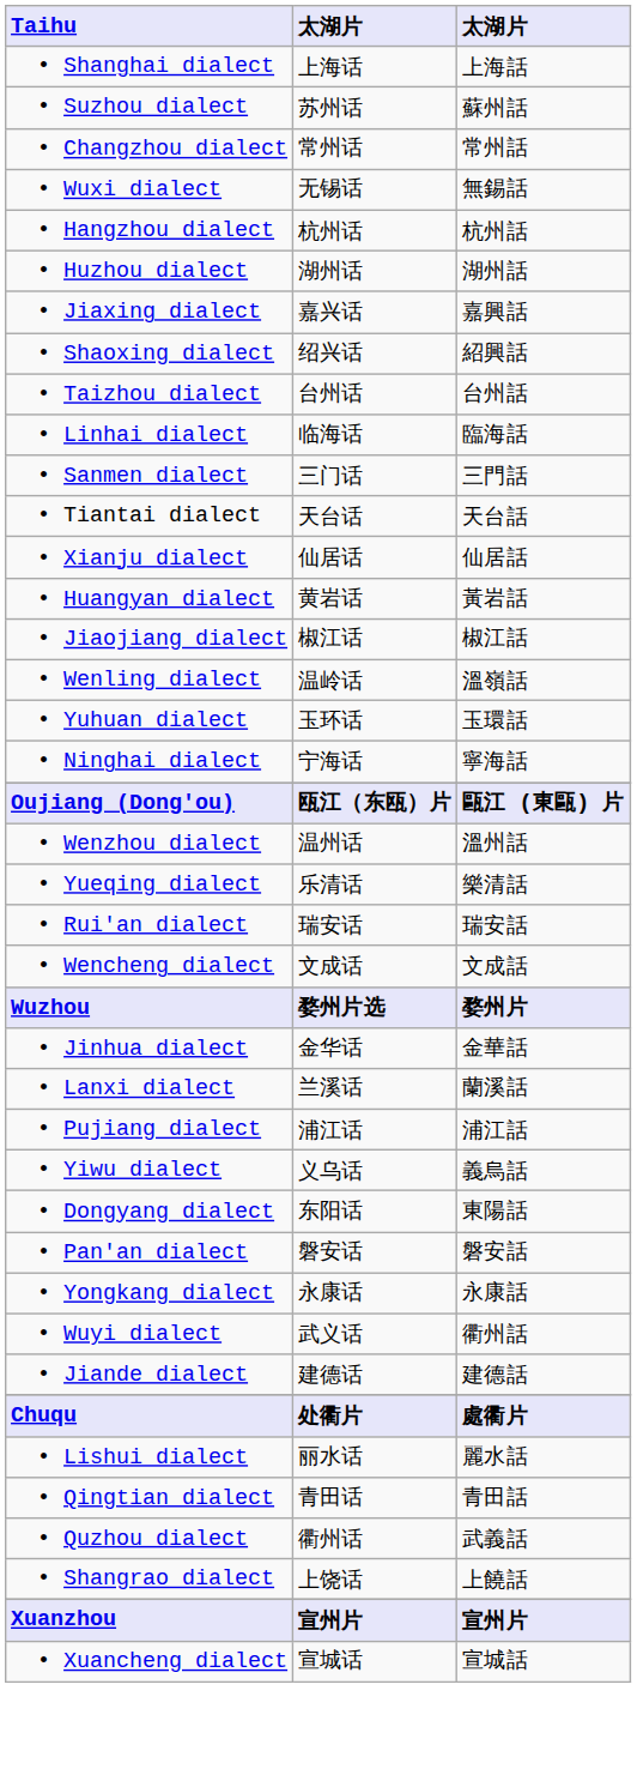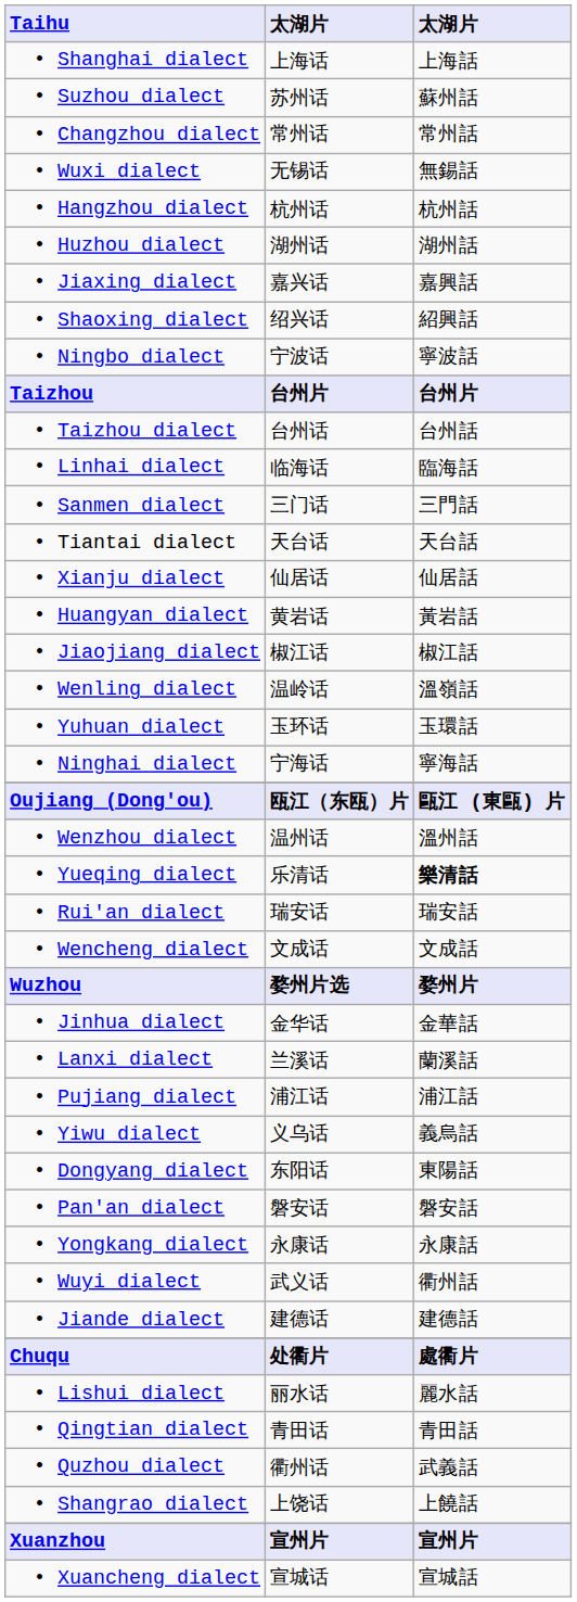 <table class="wikitable">
 <tr bgcolor="E6E6FA">
 <td><strong><a href='#'>Taihu</a></strong></td>
 <td><strong>太湖片</strong></td>
 <td><strong>太湖片</strong></td>
 </tr>
 <tr>
 <td>  • <a href='#'>Shanghai dialect</a></td>
 <td>上海话</td>
 <td>上海話</td>
 </tr>
 <tr>
 <td>  • <a href='#'>Suzhou dialect</a></td>
 <td>苏州话</td>
 <td>蘇州話</td>
 </tr>
 <tr>
 <td>  • <a href='#'>Changzhou dialect</a></td>
 <td>常州话</td>
 <td>常州話</td>
 </tr>
 <tr>
 <td>  • <a href='#'>Wuxi dialect</a></td>
 <td>无锡话</td>
 <td>無錫話</td>
 </tr>
 <tr>
 <td>  • <a href='#'>Hangzhou dialect</a></td>
 <td>杭州话</td>
 <td>杭州話</td>
 </tr>
 <tr>
 <td>  • <a href='#'>Huzhou dialect</a></td>
 <td>湖州话</td>
 <td>湖州話</td>
 </tr>
 <tr>
 <td>  • <a href='#'>Jiaxing dialect</a></td>
 <td>嘉兴话</td>
 <td>嘉興話</td>
 </tr>
 <tr>
 <td>  • <a href='#'>Shaoxing dialect</a></td>
 <td>绍兴话</td>
 <td>紹興話</td>
+</tr>
+<tr>
+<td>  • <a href='#'>Ningbo dialect</a></td>
+<td>宁波话</td>
+<td>寧波話</td>
+</tr>
+<tr bgcolor="E6E6FA">
+<td><strong><a href='#'>Taizhou</a></strong></td>
+<td><strong>台州片</strong></td>
+<td><strong>台州片</strong></td>
 </tr>
 <tr>
 <td>  • <a href='#'>Taizhou dialect</a></td>
 <td>台州话</td>
 <td>台州話</td>
 </tr>
 <tr>
 <td>  • <a href='#'>Linhai dialect</a></td>
 <td>临海话</td>
 <td>臨海話</td>
 </tr>
 <tr>
 <td>  • <a href='#'>Sanmen dialect</a></td>
 <td>三门话</td>
 <td>三門話</td>
 </tr>
 <tr>
 <td>  • Tiantai dialect</td>
 <td>天台话</td>
 <td>天台話</td>
 </tr>
 <tr>
 <td>  • <a href='#'>Xianju dialect</a></td>
 <td>仙居话</td>
 <td>仙居話</td>
 </tr>
 <tr>
 <td>  • <a href='#'>Huangyan dialect</a></td>
 <td>黄岩话</td>
 <td>黃岩話</td>
 </tr>
 <tr>
 <td>  • <a href='#'>Jiaojiang dialect</a></td>
 <td>椒江话</td>
 <td>椒江話</td>
 </tr>
 <tr>
 <td>  • <a href='#'>Wenling dialect</a></td>
 <td>温岭话</td>
 <td>溫嶺話</td>
 </tr>
 <tr>
 <td>  • <a href='#'>Yuhuan dialect</a></td>
 <td>玉环话</td>
 <td>玉環話</td>
 </tr>
 <tr>
 <td>  • <a href='#'>Ninghai dialect</a></td>
 <td>宁海话</td>
 <td>寧海話</td>
 </tr>
 <tr>
 </tr>
 <tr bgcolor="E6E6FA">
 <td><strong><a href='#'>Oujiang (Dong'ou)</a></strong></td>
 <td><strong>瓯江（东瓯）片</strong></td>
 <td><strong>甌江 (東甌) 片</strong></td>
 </tr>
 <tr>
 <td>  • <a href='#'>Wenzhou dialect</a></td>
 <td>温州话</td>
 <td>溫州話</td>
 </tr>
 <tr>
 <td>  • <a href='#'>Yueqing dialect</a></td>
 <td>乐清话</td>
-<td>樂清話</td>
+<td><strong>樂清話</strong></td>
 </tr>
 <tr>
 <td>  • <a href='#'>Rui'an dialect</a></td>
 <td>瑞安话</td>
 <td>瑞安話</td>
 </tr>
 <tr>
 <td>  • <a href='#'>Wencheng dialect</a></td>
 <td>文成话</td>
 <td>文成話</td>
 </tr>
 <tr bgcolor="E6E6FA">
 <td><strong><a href='#'>Wuzhou</a></strong></td>
 <td><strong>婺州片选</strong></td>
 <td><strong>婺州片</strong></td>
 </tr>
 <tr>
 <td>  • <a href='#'>Jinhua dialect</a></td>
 <td>金华话</td>
 <td>金華話</td>
 </tr>
 <tr>
 <td>  • <a href='#'>Lanxi dialect</a></td>
 <td>兰溪话</td>
 <td>蘭溪話</td>
 </tr>
 <tr>
 <td>  • <a href='#'>Pujiang dialect</a></td>
 <td>浦江话</td>
 <td>浦江話</td>
 </tr>
 <tr>
 <td>  • <a href='#'>Yiwu dialect</a></td>
 <td>义乌话</td>
 <td>義烏話</td>
 </tr>
 <tr>
 <td>  • <a href='#'>Dongyang dialect</a></td>
 <td>东阳话</td>
 <td>東陽話</td>
 </tr>
 <tr>
 <td>  • <a href='#'>Pan'an dialect</a></td>
 <td>磐安话</td>
 <td>磐安話</td>
 </tr>
 <tr>
 <td>  • <a href='#'>Yongkang dialect</a></td>
 <td>永康话</td>
 <td>永康話</td>
 </tr>
 <tr>
 <td>  • <a href='#'>Wuyi dialect</a></td>
 <td>武义话</td>
 <td>衢州話</td>
 </tr>
 <tr>
 <td>  • <a href='#'>Jiande dialect</a></td>
 <td>建德话</td>
 <td>建德話</td>
 </tr>
 <tr>
 </tr>
 <tr bgcolor="E6E6FA">
 <td><strong><a href='#'>Chuqu</a></strong></td>
 <td><strong>处衢片</strong></td>
 <td><strong>處衢片</strong></td>
 </tr>
 <tr>
 <td>  • <a href='#'>Lishui dialect</a></td>
 <td>丽水话</td>
 <td>麗水話</td>
 </tr>
 <tr>
 <td>  • <a href='#'>Qingtian dialect</a></td>
 <td>青田话</td>
 <td>青田話</td>
 </tr>
 <tr>
 <td>  • <a href='#'>Quzhou dialect</a></td>
 <td>衢州话</td>
 <td>武義話</td>
 </tr>
 <tr>
 <td>  • <a href='#'>Shangrao dialect</a></td>
 <td>上饶话</td>
 <td>上饒話</td>
 </tr>
 <tr>
 </tr>
 <tr bgcolor="E6E6FA">
 <td><strong><a href='#'>Xuanzhou</a></strong></td>
 <td><strong>宣州片</strong></td>
 <td><strong>宣州片</strong></td>
 </tr>
 <tr>
 <td>  • <a href='#'>Xuancheng dialect</a></td>
 <td>宣城话</td>
 <td>宣城話</td>
 </tr>
 </table>
